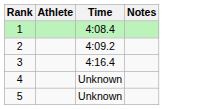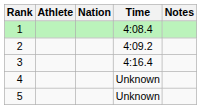 <table class="wikitable sortable" style="text-align:center">
 <tr>
 <th>Rank</th>
 <th>Athlete</th>
+<th>Nation</th>
 <th>Time</th>
 <th>Notes</th>
 </tr>
 <tr bgcolor=bbf3bb>
 <td>1</td>
+<td align=left></td>
 <td align=left></td>
 <td>4:08.4</td>
 <td></td>
 </tr>
 <tr>
 <td>2</td>
 <td align=left></td>
+<td align=left></td>
 <td>4:09.2</td>
 <td></td>
 </tr>
 <tr>
 <td>3</td>
+<td align=left></td>
 <td align=left></td>
 <td>4:16.4</td>
 <td></td>
 </tr>
 <tr>
 <td>4</td>
 <td align=left></td>
+<td align=left></td>
 <td>Unknown</td>
 <td></td>
 </tr>
 <tr>
 <td>5</td>
 <td align=left></td>
+<td align=left></td>
 <td>Unknown</td>
 <td></td>
 </tr>
 </table>
